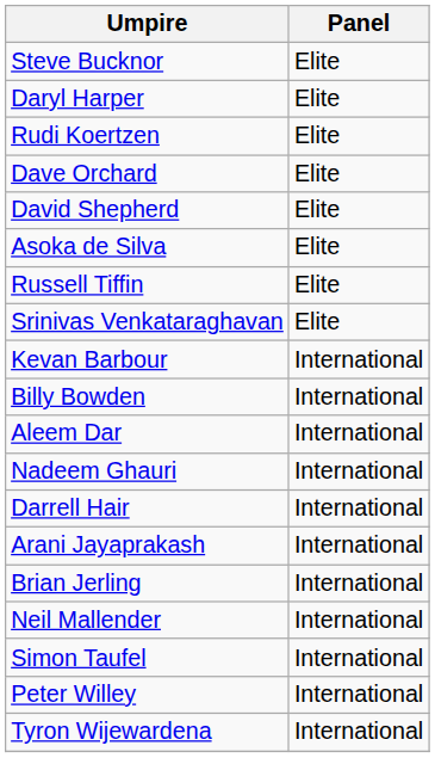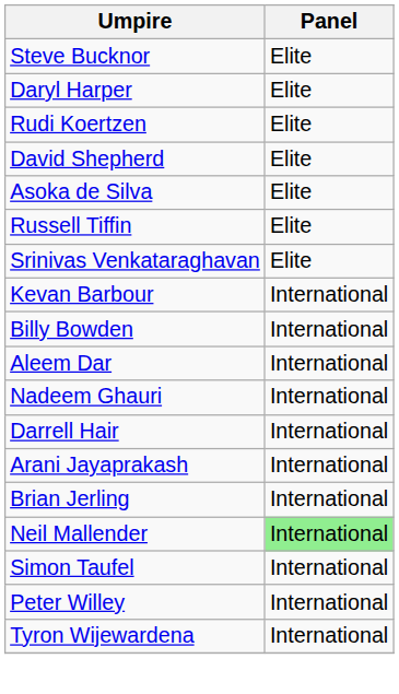 <table class="wikitable">
 <tr>
 <th>Umpire</th>
 <th>Panel</th>
 </tr>
 <tr>
 <td> <a href='#'>Steve Bucknor</a></td>
 <td>Elite</td>
 </tr>
 <tr>
 <td> <a href='#'>Daryl Harper</a></td>
 <td>Elite</td>
 </tr>
 <tr>
 <td> <a href='#'>Rudi Koertzen</a></td>
-<td>Elite</td>
-</tr>
-<tr>
-<td> <a href='#'>Dave Orchard</a></td>
 <td>Elite</td>
 </tr>
 <tr>
 <td> <a href='#'>David Shepherd</a></td>
 <td>Elite</td>
 </tr>
 <tr>
 <td> <a href='#'>Asoka de Silva</a></td>
 <td>Elite</td>
 </tr>
 <tr>
 <td> <a href='#'>Russell Tiffin</a></td>
 <td>Elite</td>
 </tr>
 <tr>
 <td> <a href='#'>Srinivas Venkataraghavan</a></td>
 <td>Elite</td>
 </tr>
 <tr>
 <td> <a href='#'>Kevan Barbour</a></td>
 <td>International</td>
 </tr>
 <tr>
 <td> <a href='#'>Billy Bowden</a></td>
 <td>International</td>
 </tr>
 <tr>
 <td> <a href='#'>Aleem Dar</a></td>
 <td>International</td>
 </tr>
 <tr>
 <td> <a href='#'>Nadeem Ghauri</a></td>
 <td>International</td>
 </tr>
 <tr>
 <td> <a href='#'>Darrell Hair</a></td>
 <td>International</td>
 </tr>
 <tr>
 <td> <a href='#'>Arani Jayaprakash</a></td>
 <td>International</td>
 </tr>
 <tr>
 <td> <a href='#'>Brian Jerling</a></td>
 <td>International</td>
 </tr>
 <tr>
 <td> <a href='#'>Neil Mallender</a></td>
-<td>International</td>
+<td style="background: lightgreen;">International</td>
 </tr>
 <tr>
 <td> <a href='#'>Simon Taufel</a></td>
 <td>International</td>
 </tr>
 <tr>
 <td> <a href='#'>Peter Willey</a></td>
 <td>International</td>
 </tr>
 <tr>
 <td> <a href='#'>Tyron Wijewardena</a></td>
 <td>International</td>
 </tr>
 <tr>
 </tr>
 </table>
